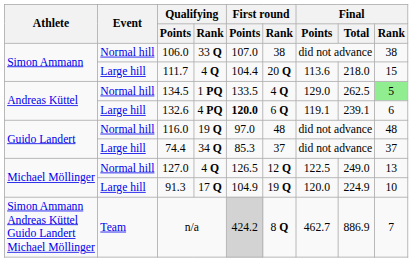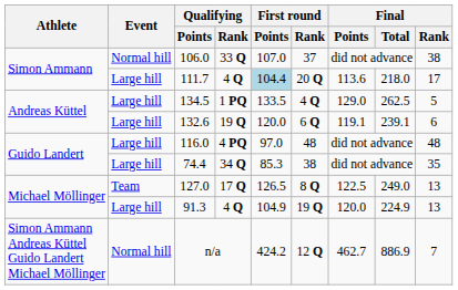 <table class="wikitable" style="font-size:90%">
 <tr>
 <th rowspan="2">Athlete</th>
 <th rowspan="2">Event</th>
 <th colspan="2">Qualifying</th>
 <th colspan="2">First round</th>
 <th colspan="3">Final</th>
 </tr>
 <tr>
 <th>Points</th>
 <th>Rank</th>
 <th>Points</th>
 <th>Rank</th>
 <th>Points</th>
 <th>Total</th>
 <th>Rank</th>
 </tr>
 <tr>
 <td rowspan=2><a href='#'>Simon Ammann</a></td>
 <td><a href='#'>Normal hill</a></td>
 <td align="center">106.0</td>
 <td align="center">33 <strong>Q</strong></td>
 <td align="center">107.0</td>
-<td align="center">38</td>
+<td align="center">37</td>
 <td colspan=2 align="center">did not advance</td>
 <td align="center">38</td>
 </tr>
 <tr>
 <td><a href='#'>Large hill</a></td>
 <td align="center">111.7</td>
 <td align="center">4 <strong>Q</strong></td>
-<td align="center">104.4</td>
+<td align="center" style="background: lightblue;">104.4</td>
 <td align="center">20 <strong>Q</strong></td>
 <td align="center">113.6</td>
 <td align="center">218.0</td>
-<td align="center">15</td>
+<td align="center">17</td>
 </tr>
 <tr>
 <td rowspan=2><a href='#'>Andreas Küttel</a></td>
-<td><a href='#'>Normal hill</a></td>
+<td><a href='#'>Large hill</a></td>
 <td align="center">134.5</td>
 <td align="center">1 <strong>PQ</strong></td>
 <td align="center">133.5</td>
 <td align="center">4 <strong>Q</strong></td>
 <td align="center">129.0</td>
 <td align="center">262.5</td>
-<td align="center" style="background: lightgreen;">5</td>
+<td align="center">5</td>
 </tr>
 <tr>
 <td><a href='#'>Large hill</a></td>
 <td align="center">132.6</td>
-<td align="center">4 <strong>PQ</strong></td>
-<td align="center"><strong>120.0</strong></td>
+<td align="center">19 <strong>Q</strong></td>
+<td align="center">120.0</td>
 <td align="center">6 <strong>Q</strong></td>
 <td align="center">119.1</td>
 <td align="center">239.1</td>
 <td align="center">6</td>
 </tr>
 <tr>
 <td rowspan=2><a href='#'>Guido Landert</a></td>
-<td><a href='#'>Normal hill</a></td>
+<td><a href='#'>Large hill</a></td>
 <td align="center">116.0</td>
-<td align="center">19 <strong>Q</strong></td>
+<td align="center">4 <strong>PQ</strong></td>
 <td align="center">97.0</td>
 <td align="center">48</td>
 <td colspan=2 align="center">did not advance</td>
 <td align="center">48</td>
 </tr>
 <tr>
 <td><a href='#'>Large hill</a></td>
 <td align="center">74.4</td>
 <td align="center">34 <strong>Q</strong></td>
 <td align="center">85.3</td>
-<td align="center">37</td>
+<td align="center">38</td>
 <td colspan=2 align="center">did not advance</td>
-<td align="center">37</td>
+<td align="center">35</td>
 </tr>
 <tr>
 <td rowspan=2><a href='#'>Michael Möllinger</a></td>
-<td><a href='#'>Normal hill</a></td>
+<td><a href='#'>Team</a></td>
 <td align="center">127.0</td>
-<td align="center">4 <strong>Q</strong></td>
+<td align="center">17 <strong>Q</strong></td>
 <td align="center">126.5</td>
-<td align="center">12 <strong>Q</strong></td>
+<td align="center">8 <strong>Q</strong></td>
 <td align="center">122.5</td>
 <td align="center">249.0</td>
 <td align="center">13</td>
 </tr>
 <tr>
 <td><a href='#'>Large hill</a></td>
 <td align="center">91.3</td>
-<td align="center">17 <strong>Q</strong></td>
+<td align="center">4 <strong>Q</strong></td>
 <td align="center">104.9</td>
 <td align="center">19 <strong>Q</strong></td>
 <td align="center">120.0</td>
 <td align="center">224.9</td>
-<td align="center">10</td>
+<td align="center">13</td>
 </tr>
 <tr>
 <td><a href='#'>Simon Ammann</a><br><a href='#'>Andreas Küttel</a><br><a href='#'>Guido Landert</a><br><a href='#'>Michael Möllinger</a></td>
-<td><a href='#'>Team</a></td>
+<td><a href='#'>Normal hill</a></td>
 <td colspan=2 align="center">n/a</td>
-<td align="center" style="background: lightgrey;">424.2</td>
-<td align="center">8 <strong>Q</strong></td>
+<td align="center">424.2</td>
+<td align="center">12 <strong>Q</strong></td>
 <td align="center">462.7</td>
 <td align="center">886.9</td>
 <td align="center">7</td>
 </tr>
 </table>
